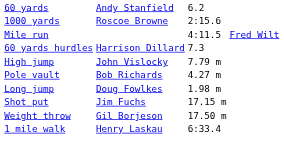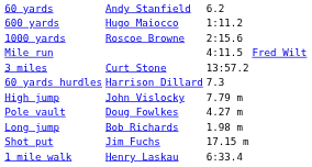 <table>
 <tr>
 <td><a href='#'>60 yards</a></td>
 <td><a href='#'>Andy Stanfield</a></td>
 <td>6.2</td>
+<td></td>
+<td></td>
+<td></td>
+<td></td>
+</tr>
+<tr>
+<td><a href='#'>600 yards</a></td>
+<td><a href='#'>Hugo Maiocco</a></td>
+<td>1:11.2</td>
 <td></td>
 <td></td>
 <td></td>
 <td></td>
 </tr>
 <tr>
 <td><a href='#'>1000 yards</a></td>
 <td><a href='#'>Roscoe Browne</a></td>
 <td>2:15.6</td>
 <td></td>
 <td></td>
 <td></td>
 <td></td>
 </tr>
 <tr>
 <td><a href='#'>Mile run</a></td>
 <td></td>
 <td>4:11.5</td>
 <td><a href='#'>Fred Wilt</a></td>
 <td></td>
 <td></td>
 <td></td>
 </tr>
 <tr>
+<td><a href='#'>3 miles</a></td>
+<td><a href='#'>Curt Stone</a></td>
+<td>13:57.2</td>
+<td></td>
+<td></td>
+<td></td>
+<td></td>
+</tr>
+<tr>
 <td><a href='#'>60 yards hurdles</a></td>
 <td><a href='#'>Harrison Dillard</a></td>
 <td>7.3</td>
 <td></td>
 <td></td>
 <td></td>
 <td></td>
 </tr>
 <tr>
 <td><a href='#'>High jump</a></td>
 <td><a href='#'>John Vislocky</a></td>
 <td>7.79 m</td>
 <td></td>
 <td></td>
 <td></td>
 <td></td>
 </tr>
 <tr>
 <td><a href='#'>Pole vault</a></td>
-<td><a href='#'>Bob Richards</a></td>
+<td><a href='#'>Doug Fowlkes</a></td>
 <td>4.27 m</td>
 <td></td>
 <td></td>
 <td></td>
 <td></td>
 </tr>
 <tr>
 <td><a href='#'>Long jump</a></td>
-<td><a href='#'>Doug Fowlkes</a></td>
+<td><a href='#'>Bob Richards</a></td>
 <td>1.98 m</td>
 <td></td>
 <td></td>
 <td></td>
 <td></td>
 </tr>
 <tr>
 <td><a href='#'>Shot put</a></td>
 <td><a href='#'>Jim Fuchs</a></td>
 <td>17.15 m</td>
 <td></td>
 <td></td>
 <td></td>
 <td></td>
 </tr>
 <tr>
-<td><a href='#'>Weight throw</a></td>
-<td><a href='#'>Gil Borjeson</a></td>
-<td>17.50 m</td>
-<td></td>
-<td></td>
-<td></td>
-<td></td>
-</tr>
-<tr>
 <td><a href='#'>1 mile walk</a></td>
 <td><a href='#'>Henry Laskau</a></td>
 <td>6:33.4</td>
 <td></td>
 <td></td>
 <td></td>
 <td></td>
 </tr>
 </table>
